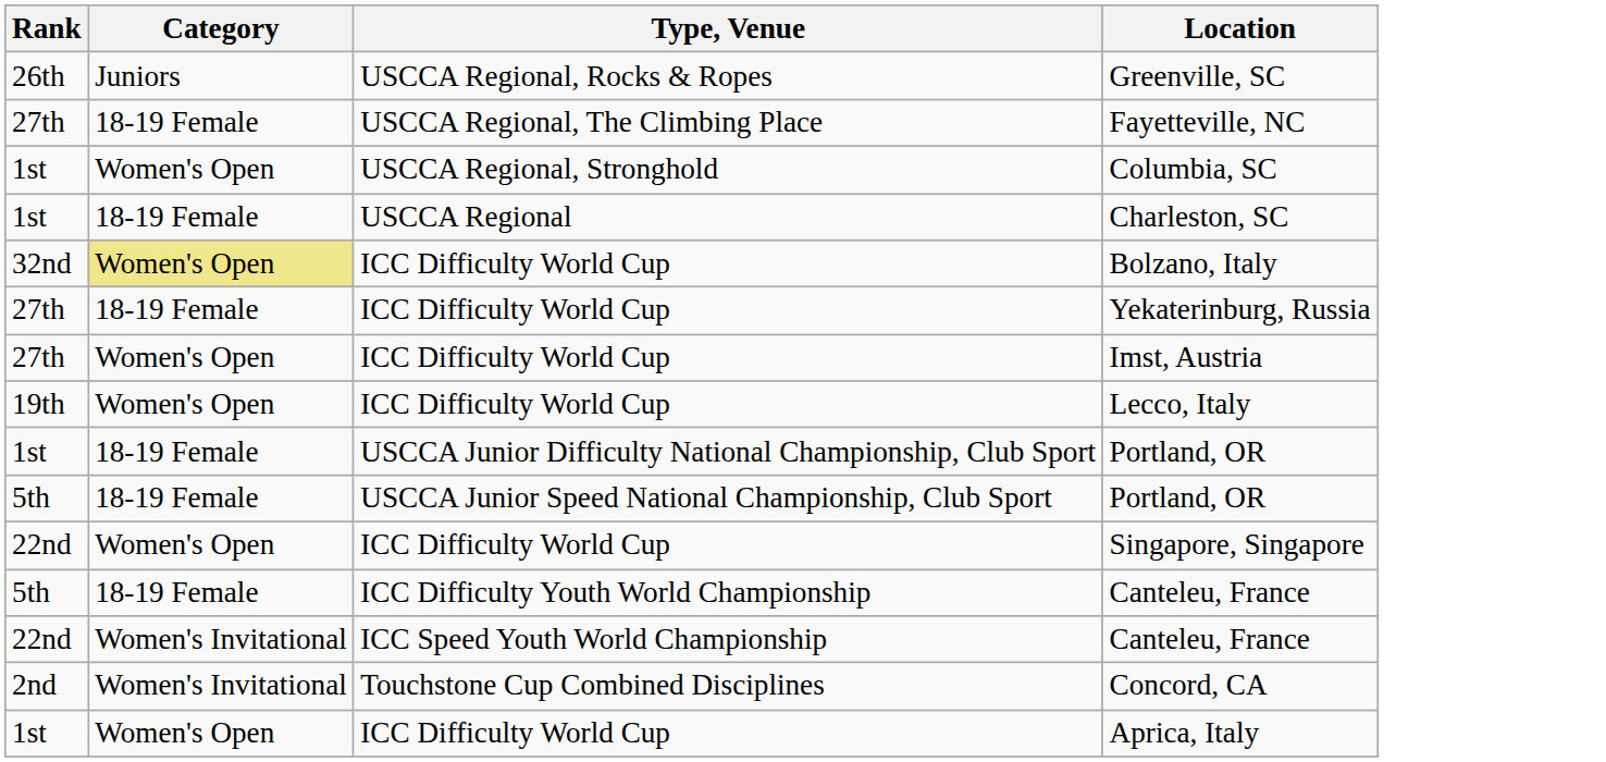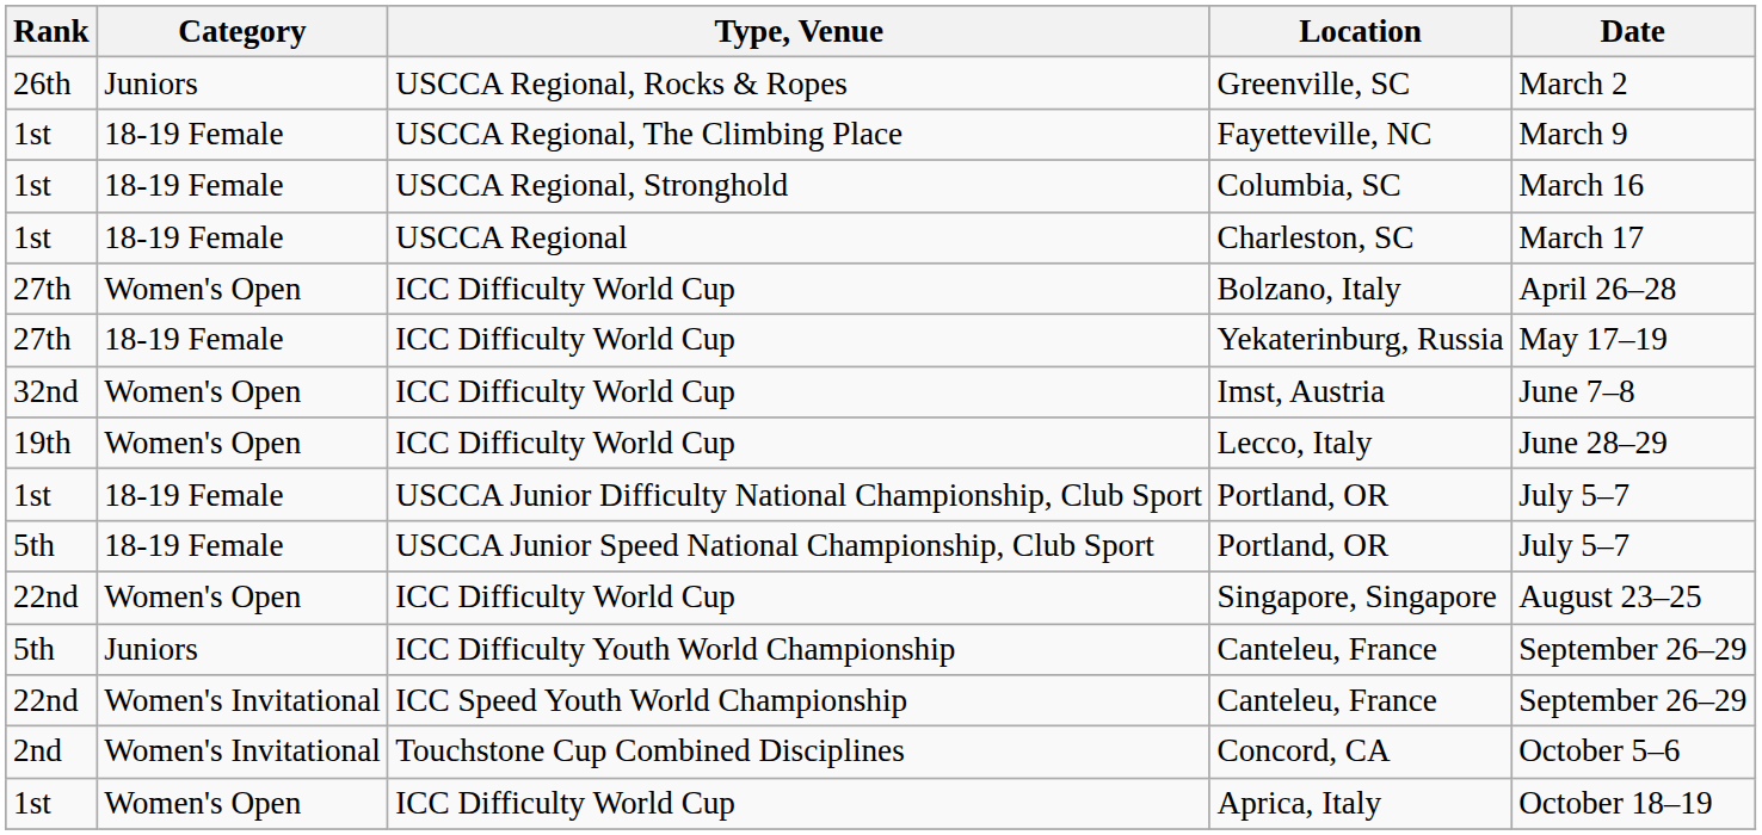 <table class="wikitable">
 <tr>
 <th>Rank</th>
 <th>Category</th>
 <th>Type, Venue</th>
 <th>Location</th>
+<th>Date</th>
 </tr>
 <tr>
 <td>26th</td>
 <td>Juniors</td>
 <td>USCCA Regional, Rocks & Ropes</td>
 <td>Greenville, SC</td>
+<td>March 2</td>
 </tr>
 <tr>
-<td>27th</td>
+<td>1st</td>
 <td>18-19 Female</td>
 <td>USCCA Regional, The Climbing Place</td>
 <td>Fayetteville, NC</td>
+<td>March 9</td>
 </tr>
 <tr>
 <td>1st</td>
-<td>Women's Open</td>
+<td>18-19 Female</td>
 <td>USCCA Regional, Stronghold</td>
 <td>Columbia, SC</td>
+<td>March 16</td>
 </tr>
 <tr>
 <td>1st</td>
 <td>18-19 Female</td>
 <td>USCCA Regional</td>
 <td>Charleston, SC</td>
+<td>March 17</td>
 </tr>
 <tr>
-<td>32nd</td>
-<td style="background: khaki;">Women's Open</td>
+<td>27th</td>
+<td>Women's Open</td>
 <td>ICC Difficulty World Cup</td>
 <td>Bolzano, Italy</td>
+<td>April 26–28</td>
 </tr>
 <tr>
 <td>27th</td>
 <td>18-19 Female</td>
 <td>ICC Difficulty World Cup</td>
 <td>Yekaterinburg, Russia</td>
+<td>May 17–19</td>
 </tr>
 <tr>
-<td>27th</td>
+<td>32nd</td>
 <td>Women's Open</td>
 <td>ICC Difficulty World Cup</td>
 <td>Imst, Austria</td>
+<td>June 7–8</td>
 </tr>
 <tr>
 <td>19th</td>
 <td>Women's Open</td>
 <td>ICC Difficulty World Cup</td>
 <td>Lecco, Italy</td>
+<td>June 28–29</td>
 </tr>
 <tr>
 <td>1st</td>
 <td>18-19 Female</td>
 <td>USCCA Junior Difficulty National Championship, Club Sport</td>
 <td>Portland, OR</td>
+<td>July 5–7</td>
 </tr>
 <tr>
 <td>5th</td>
 <td>18-19 Female</td>
 <td>USCCA Junior Speed National Championship, Club Sport</td>
 <td>Portland, OR</td>
+<td>July 5–7</td>
 </tr>
 <tr>
 <td>22nd</td>
 <td>Women's Open</td>
 <td>ICC Difficulty World Cup</td>
 <td>Singapore, Singapore</td>
+<td>August 23–25</td>
 </tr>
 <tr>
 <td>5th</td>
-<td>18-19 Female</td>
+<td>Juniors</td>
 <td>ICC Difficulty Youth World Championship</td>
 <td>Canteleu, France</td>
+<td>September 26–29</td>
 </tr>
 <tr>
 <td>22nd</td>
 <td>Women's Invitational</td>
 <td>ICC Speed Youth World Championship</td>
 <td>Canteleu, France</td>
+<td>September 26–29</td>
 </tr>
 <tr>
 <td>2nd</td>
 <td>Women's Invitational</td>
 <td>Touchstone Cup Combined Disciplines</td>
 <td>Concord, CA</td>
+<td>October 5–6</td>
 </tr>
 <tr>
 <td>1st</td>
 <td>Women's Open</td>
 <td>ICC Difficulty World Cup</td>
 <td>Aprica, Italy</td>
+<td>October 18–19</td>
 </tr>
 </table>
